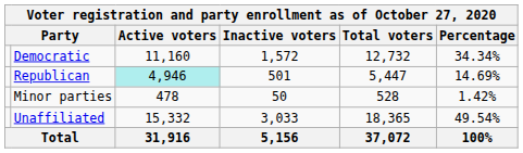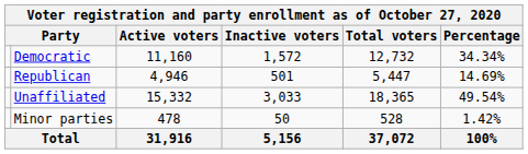 <table class=wikitable>
 <tr>
 <th colspan = 6>Voter registration and party enrollment as of October 27, 2020</th>
 </tr>
 <tr>
 <th colspan = 2>Party</th>
 <th>Active voters</th>
 <th>Inactive voters</th>
 <th>Total voters</th>
 <th>Percentage</th>
 </tr>
 <tr>
 <td></td>
 <td><a href='#'>Democratic</a></td>
 <td style="text-align:center;">11,160</td>
 <td style="text-align:center;">1,572</td>
 <td style="text-align:center;">12,732</td>
 <td style="text-align:center;">34.34%</td>
 </tr>
 <tr>
 <td></td>
 <td><a href='#'>Republican</a></td>
-<td style="background: paleturquoise; text-align:center;">4,946</td>
+<td style="text-align:center;">4,946</td>
 <td style="text-align:center;">501</td>
 <td style="text-align:center;">5,447</td>
 <td style="text-align:center;">14.69%</td>
+</tr>
+<tr>
+<td></td>
+<td><a href='#'>Unaffiliated</a></td>
+<td style="text-align:center;">15,332</td>
+<td style="text-align:center;">3,033</td>
+<td style="text-align:center;">18,365</td>
+<td style="text-align:center;">49.54%</td>
 </tr>
 <tr>
 <td></td>
 <td>Minor parties</td>
 <td style="text-align:center;">478</td>
 <td style="text-align:center;">50</td>
 <td style="text-align:center;">528</td>
 <td style="text-align:center;">1.42%</td>
 </tr>
 <tr>
-<td></td>
-<td><a href='#'>Unaffiliated</a></td>
-<td style="text-align:center;">15,332</td>
-<td style="text-align:center;">3,033</td>
-<td style="text-align:center;">18,365</td>
-<td style="text-align:center;">49.54%</td>
-</tr>
-<tr>
 <th colspan = 2>Total</th>
 <th style="text-align:center;">31,916</th>
 <th style="text-align:center;">5,156</th>
 <th style="text-align:center;">37,072</th>
 <th style="text-align:center;">100%</th>
 </tr>
 </table>
